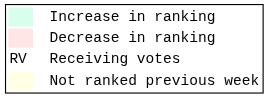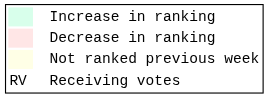 <table style="border:1px solid black;" align=right>
 <tr>
 <td style="background:#D8FFEB; width:20px;"></td>
 <td> </td>
 <td>Increase in ranking</td>
 </tr>
 <tr>
 <td style="background:#FFE6E6; width:20px;"></td>
 <td> </td>
 <td>Decrease in ranking</td>
 </tr>
 <tr>
+<td style="background:#FFFFE6; width:20px;"></td>
+<td> </td>
+<td>Not ranked previous week</td>
+</tr>
+<tr>
 <td>RV</td>
 <td> </td>
 <td>Receiving votes</td>
 </tr>
-<tr>
-<td style="background:#FFFFE6; width:20px;"></td>
-<td> </td>
-<td>Not ranked previous week</td>
-</tr>
 </table>
